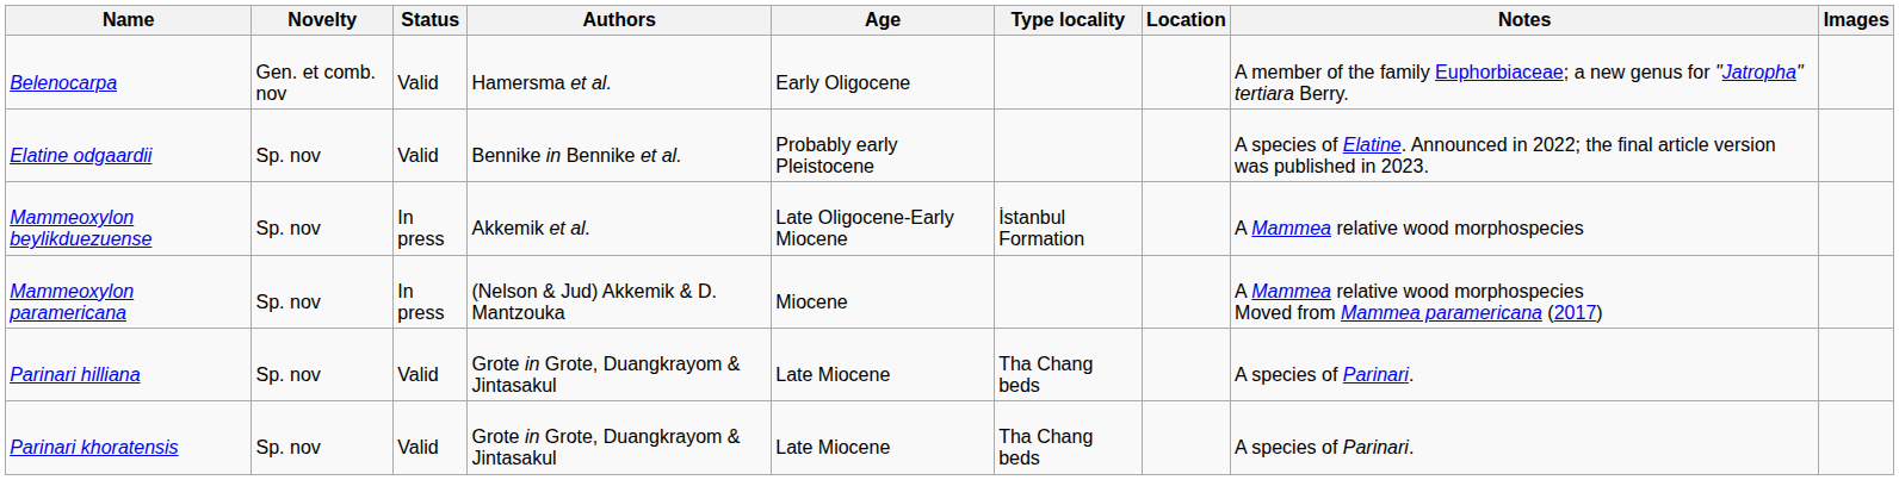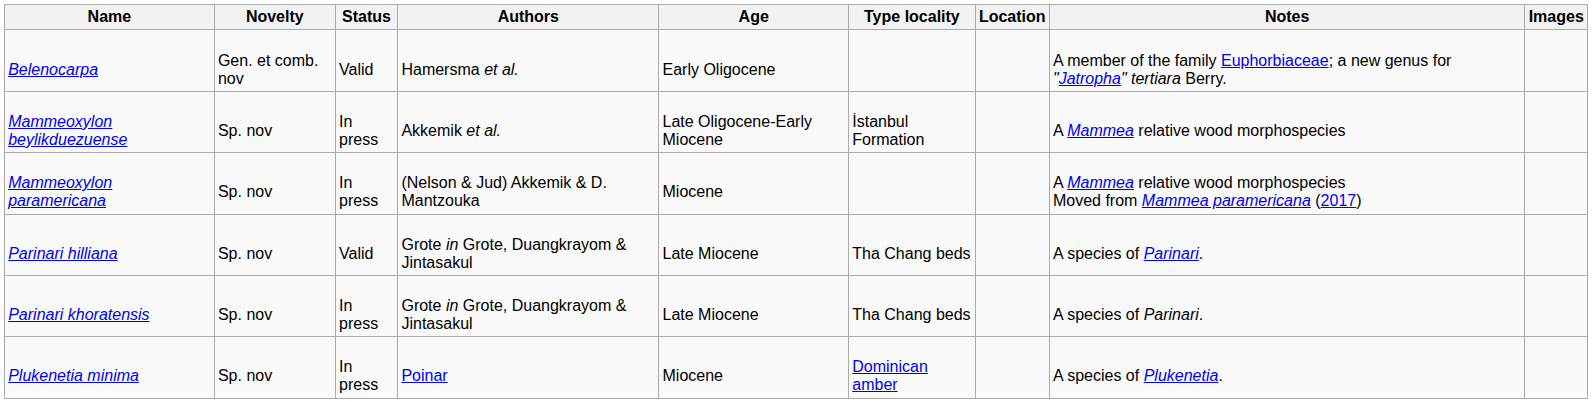 <table class="wikitable sortable" align="center" width="100%">
 <tr>
 <th>Name</th>
 <th>Novelty</th>
 <th>Status</th>
 <th>Authors</th>
 <th>Age</th>
 <th>Type locality</th>
 <th>Location</th>
 <th>Notes</th>
 <th>Images</th>
 </tr>
 <tr>
 <td><br><em><a href='#'>Belenocarpa</a></em></td>
 <td><br>Gen. et comb. nov</td>
 <td><br>Valid</td>
 <td><br>Hamersma <em>et al.</em></td>
 <td><br>Early Oligocene</td>
 <td></td>
 <td><br></td>
 <td><br>A member of the family <a href='#'>Euphorbiaceae</a>; a new genus for <em>"<a href='#'>Jatropha</a>" tertiara</em> Berry.</td>
-<td></td>
-</tr>
-<tr>
-<td><br><em><a href='#'>Elatine odgaardii</a></em></td>
-<td><br>Sp. nov</td>
-<td><br>Valid</td>
-<td><br>Bennike <em>in</em> Bennike <em>et al.</em></td>
-<td><br>Probably early Pleistocene</td>
-<td></td>
-<td><br></td>
-<td><br>A species of <em><a href='#'>Elatine</a></em>. Announced in 2022; the final article version was published in 2023.</td>
 <td></td>
 </tr>
 <tr>
 <td><br><em><a href='#'>Mammeoxylon beylikduezuense</a></em></td>
 <td><br>Sp. nov</td>
 <td><br>In press</td>
 <td><br>Akkemik <em>et al.</em></td>
 <td><br>Late Oligocene-Early Miocene</td>
 <td><br>İstanbul Formation</td>
 <td><br></td>
 <td><br>A <em><a href='#'>Mammea</a></em> relative wood morphospecies</td>
 <td></td>
 </tr>
 <tr>
 <td><br><em><a href='#'>Mammeoxylon paramericana</a></em></td>
 <td><br>Sp. nov</td>
 <td><br>In press</td>
 <td><br>(Nelson & Jud) Akkemik & D. Mantzouka</td>
 <td><br>Miocene</td>
 <td></td>
 <td><br></td>
 <td><br>A <em><a href='#'>Mammea</a></em> relative wood morphospecies<br>Moved from <em><a href='#'>Mammea paramericana</a></em> (<a href='#'>2017</a>)</td>
 <td></td>
 </tr>
 <tr>
 <td><br><em><a href='#'>Parinari hilliana</a></em></td>
 <td><br>Sp. nov</td>
 <td><br>Valid</td>
 <td><br>Grote <em>in</em> Grote, Duangkrayom & Jintasakul</td>
 <td><br>Late Miocene</td>
 <td><br>Tha Chang beds</td>
 <td><br></td>
 <td><br>A species of <em><a href='#'>Parinari</a></em>.</td>
 <td></td>
 </tr>
 <tr>
 <td><br><em><a href='#'>Parinari khoratensis</a></em></td>
 <td><br>Sp. nov</td>
-<td><br>Valid</td>
+<td><br>In press</td>
 <td><br>Grote <em>in</em> Grote, Duangkrayom & Jintasakul</td>
 <td><br>Late Miocene</td>
 <td><br>Tha Chang beds</td>
 <td><br></td>
 <td><br>A species of <em>Parinari</em>.</td>
 <td></td>
 </tr>
 <tr>
+<td><br><em><a href='#'>Plukenetia minima</a></em></td>
+<td><br>Sp. nov</td>
+<td><br>In press</td>
+<td><br><a href='#'>Poinar</a></td>
+<td><br>Miocene</td>
+<td><br><a href='#'>Dominican amber</a></td>
+<td><br></td>
+<td><br>A species of <em><a href='#'>Plukenetia</a></em>.</td>
+<td></td>
+</tr>
+<tr>
 </tr>
 </table>
